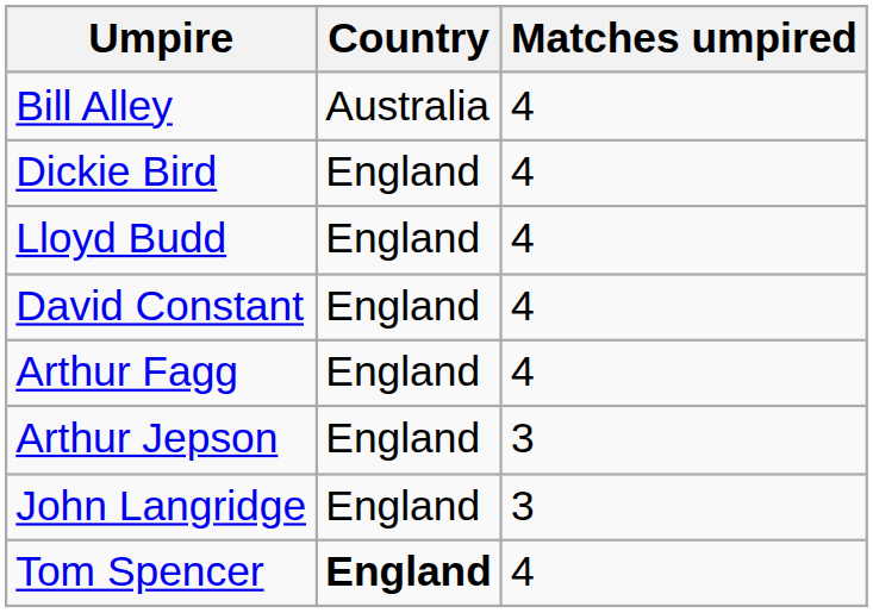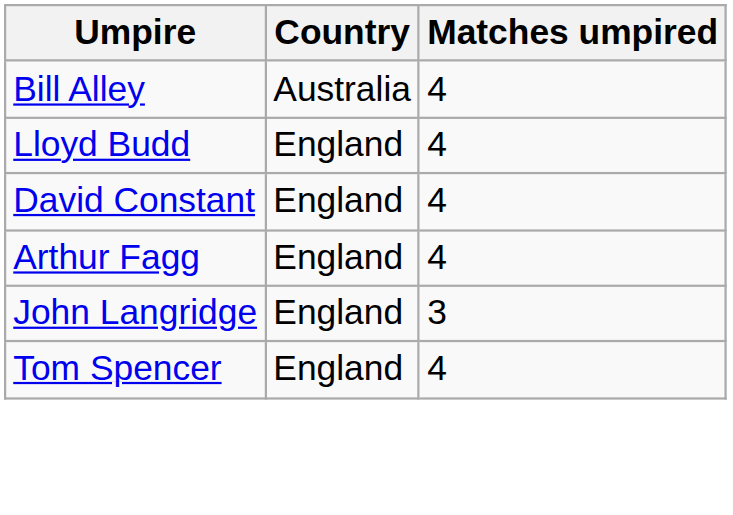 <table class="wikitable">
 <tr>
 <th>Umpire</th>
 <th>Country</th>
 <th>Matches umpired</th>
 </tr>
 <tr>
 <td><a href='#'>Bill Alley</a></td>
 <td>Australia</td>
-<td>4</td>
-</tr>
-<tr>
-<td><a href='#'>Dickie Bird</a></td>
-<td>England</td>
 <td>4</td>
 </tr>
 <tr>
 <td><a href='#'>Lloyd Budd</a></td>
 <td>England</td>
 <td>4</td>
 </tr>
 <tr>
 <td><a href='#'>David Constant</a></td>
 <td>England</td>
 <td>4</td>
 </tr>
 <tr>
 <td><a href='#'>Arthur Fagg</a></td>
 <td>England</td>
 <td>4</td>
 </tr>
 <tr>
-<td><a href='#'>Arthur Jepson</a></td>
-<td>England</td>
-<td>3</td>
-</tr>
-<tr>
 <td><a href='#'>John Langridge</a></td>
 <td>England</td>
 <td>3</td>
 </tr>
 <tr>
 <td><a href='#'>Tom Spencer</a></td>
-<td><strong>England</strong></td>
+<td>England</td>
 <td>4</td>
 </tr>
 </table>
